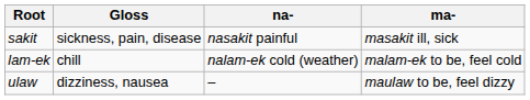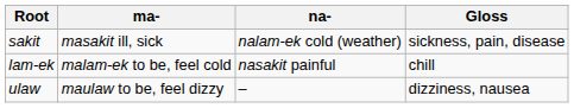 <table class="wikitable" border="1">
 <tr>
 <th>Root</th>
+<th>ma-</th>
+<th>na-</th>
 <th>Gloss</th>
-<th>na-</th>
-<th>ma-</th>
 </tr>
 <tr>
 <td><em>sakit</em></td>
+<td><em>masakit</em> ill, sick</td>
+<td><em>nalam-ek</em> cold (weather)</td>
 <td>sickness, pain, disease</td>
-<td><em>nasakit</em> painful</td>
-<td><em>masakit</em> ill, sick</td>
 </tr>
 <tr>
 <td><em>lam-ek</em></td>
+<td><em>malam-ek</em> to be, feel cold</td>
+<td><em>nasakit</em> painful</td>
 <td>chill</td>
-<td><em>nalam-ek</em> cold (weather)</td>
-<td><em>malam-ek</em> to be, feel cold</td>
 </tr>
 <tr>
 <td><em>ulaw</em></td>
+<td><em>maulaw</em> to be, feel dizzy</td>
+<td>–</td>
 <td>dizziness, nausea</td>
-<td>–</td>
-<td><em>maulaw</em> to be, feel dizzy</td>
 </tr>
 </table>
